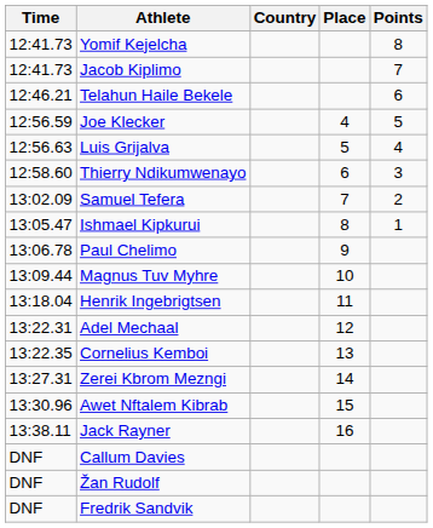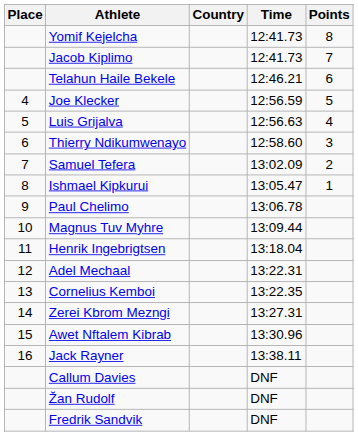 <table class="wikitable">
 <tr>
-<th>Time</th>
+<th>Place</th>
 <th>Athlete</th>
 <th>Country</th>
-<th>Place</th>
+<th>Time</th>
 <th>Points</th>
 </tr>
 <tr>
-<td>12:41.73</td>
+<td align=center></td>
 <td><a href='#'>Yomif Kejelcha</a></td>
 <td></td>
-<td align=center></td>
+<td>12:41.73</td>
 <td align=center>8</td>
 </tr>
 <tr>
-<td>12:41.73</td>
+<td align=center></td>
 <td><a href='#'>Jacob Kiplimo</a></td>
 <td></td>
-<td align=center></td>
+<td>12:41.73</td>
 <td align=center>7</td>
 </tr>
 <tr>
-<td>12:46.21</td>
+<td align=center></td>
 <td><a href='#'>Telahun Haile Bekele</a></td>
 <td></td>
-<td align=center></td>
+<td>12:46.21</td>
 <td align=center>6</td>
 </tr>
 <tr>
-<td>12:56.59</td>
+<td align=center>4</td>
 <td><a href='#'>Joe Klecker</a></td>
 <td></td>
-<td align=center>4</td>
+<td>12:56.59</td>
 <td align=center>5</td>
 </tr>
 <tr>
-<td>12:56.63</td>
+<td align=center>5</td>
 <td><a href='#'>Luis Grijalva</a></td>
 <td></td>
-<td align=center>5</td>
+<td>12:56.63</td>
 <td align=center>4</td>
 </tr>
 <tr>
-<td>12:58.60</td>
+<td align=center>6</td>
 <td><a href='#'>Thierry Ndikumwenayo</a></td>
 <td></td>
-<td align=center>6</td>
+<td>12:58.60</td>
 <td align=center>3</td>
 </tr>
 <tr>
-<td>13:02.09</td>
+<td align=center>7</td>
 <td><a href='#'>Samuel Tefera</a></td>
 <td></td>
-<td align=center>7</td>
+<td>13:02.09</td>
 <td align=center>2</td>
 </tr>
 <tr>
-<td>13:05.47</td>
+<td align=center>8</td>
 <td><a href='#'>Ishmael Kipkurui</a></td>
 <td></td>
-<td align=center>8</td>
+<td>13:05.47</td>
 <td align=center>1</td>
 </tr>
 <tr>
-<td>13:06.78</td>
+<td align=center>9</td>
 <td><a href='#'>Paul Chelimo</a></td>
 <td></td>
-<td align=center>9</td>
+<td>13:06.78</td>
 <td align=center></td>
 </tr>
 <tr>
-<td>13:09.44</td>
+<td align=center>10</td>
 <td><a href='#'>Magnus Tuv Myhre</a></td>
 <td></td>
-<td align=center>10</td>
+<td>13:09.44</td>
 <td align=center></td>
 </tr>
 <tr>
-<td>13:18.04</td>
+<td align=center>11</td>
 <td><a href='#'>Henrik Ingebrigtsen</a></td>
 <td></td>
-<td align=center>11</td>
+<td>13:18.04</td>
 <td align=center></td>
 </tr>
 <tr>
-<td>13:22.31</td>
+<td align=center>12</td>
 <td><a href='#'>Adel Mechaal</a></td>
 <td></td>
-<td align=center>12</td>
+<td>13:22.31</td>
 <td align=center></td>
 </tr>
 <tr>
-<td>13:22.35</td>
+<td align=center>13</td>
 <td><a href='#'>Cornelius Kemboi</a></td>
 <td></td>
-<td align=center>13</td>
+<td>13:22.35</td>
 <td align=center></td>
 </tr>
 <tr>
-<td>13:27.31</td>
+<td align=center>14</td>
 <td><a href='#'>Zerei Kbrom Mezngi</a></td>
 <td></td>
-<td align=center>14</td>
+<td>13:27.31</td>
 <td align=center></td>
 </tr>
 <tr>
-<td>13:30.96</td>
+<td align=center>15</td>
 <td><a href='#'>Awet Nftalem Kibrab</a></td>
 <td></td>
-<td align=center>15</td>
+<td>13:30.96</td>
 <td align=center></td>
 </tr>
 <tr>
-<td>13:38.11</td>
+<td align=center>16</td>
 <td><a href='#'>Jack Rayner</a></td>
 <td></td>
-<td align=center>16</td>
+<td>13:38.11</td>
 <td align=center></td>
 </tr>
 <tr>
-<td>DNF</td>
+<td align=center></td>
 <td><a href='#'>Callum Davies</a></td>
 <td></td>
-<td align=center></td>
+<td>DNF</td>
 <td align=center></td>
 </tr>
 <tr>
-<td>DNF</td>
+<td align=center></td>
 <td><a href='#'>Žan Rudolf</a></td>
 <td></td>
-<td align=center></td>
+<td>DNF</td>
 <td align=center></td>
 </tr>
 <tr>
-<td>DNF</td>
+<td align=center></td>
 <td><a href='#'>Fredrik Sandvik</a></td>
 <td></td>
-<td align=center></td>
+<td>DNF</td>
 <td align=center></td>
 </tr>
 </table>
